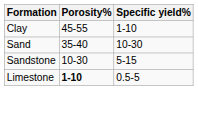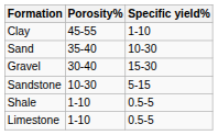 <table class="wikitable sortable">
 <tr>
 <th>Formation</th>
 <th>Porosity%</th>
 <th>Specific yield%</th>
 </tr>
 <tr>
 <td>Clay</td>
 <td>45-55</td>
 <td>1-10</td>
 </tr>
 <tr>
 <td>Sand</td>
 <td>35-40</td>
 <td>10-30</td>
 </tr>
 <tr>
+<td>Gravel</td>
+<td>30-40</td>
+<td>15-30</td>
+</tr>
+<tr>
 <td>Sandstone</td>
 <td>10-30</td>
 <td>5-15</td>
 </tr>
 <tr>
+<td>Shale</td>
+<td>1-10</td>
+<td>0.5-5</td>
+</tr>
+<tr>
 <td>Limestone</td>
-<td><strong>1-10</strong></td>
+<td>1-10</td>
 <td>0.5-5</td>
 </tr>
 </table>
